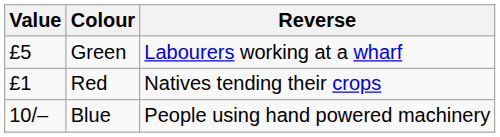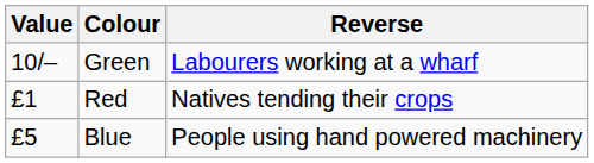 <table class="wikitable">
 <tr>
 <th>Value</th>
 <th>Colour</th>
 <th>Reverse</th>
 </tr>
 <tr>
-<td>£5</td>
+<td>10/–</td>
 <td>Green</td>
 <td><a href='#'>Labourers</a> working at a <a href='#'>wharf</a></td>
 </tr>
 <tr>
 <td>£1</td>
 <td>Red</td>
 <td>Natives tending their <a href='#'>crops</a></td>
 </tr>
 <tr>
-<td>10/–</td>
+<td>£5</td>
 <td>Blue</td>
 <td>People using hand powered machinery</td>
 </tr>
 </table>
